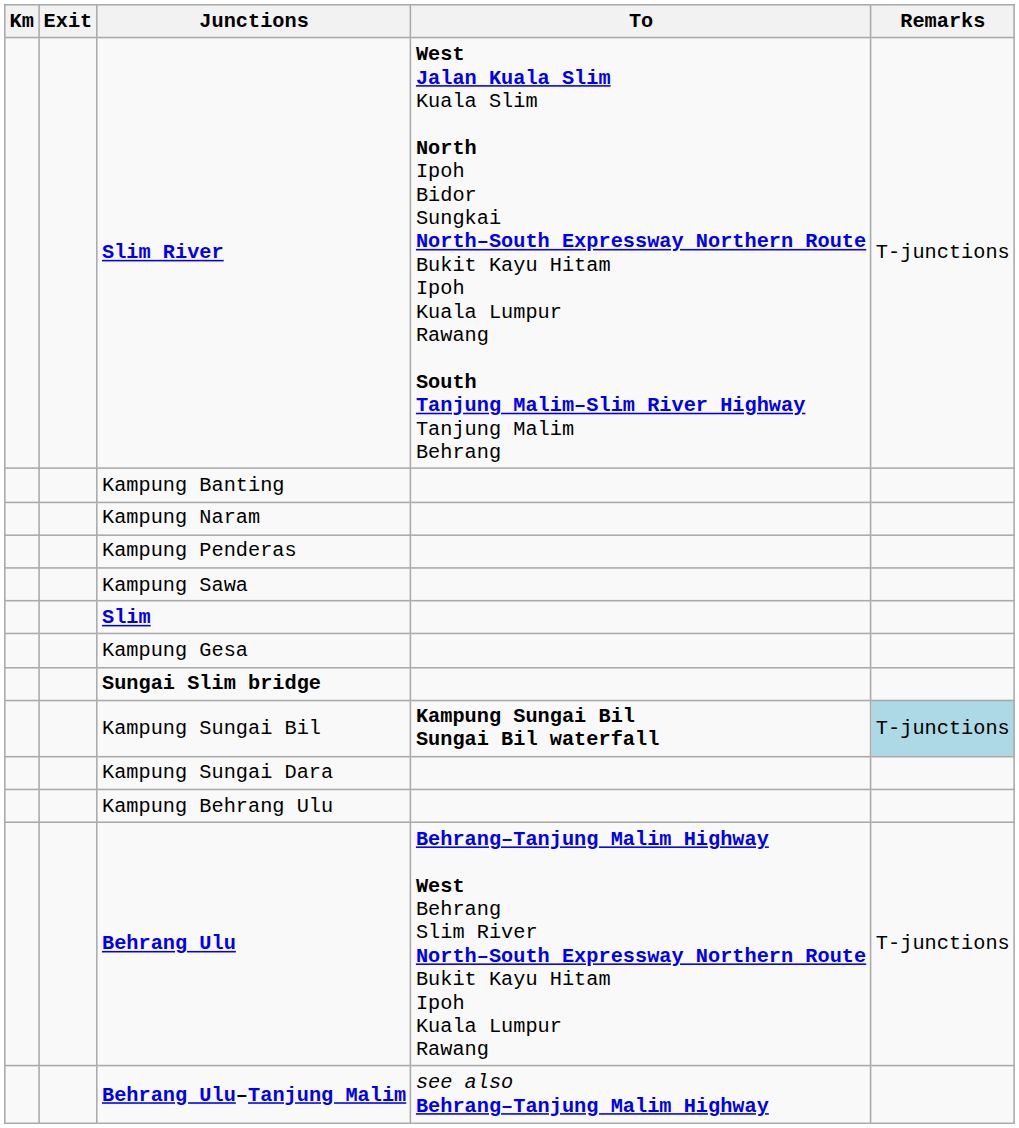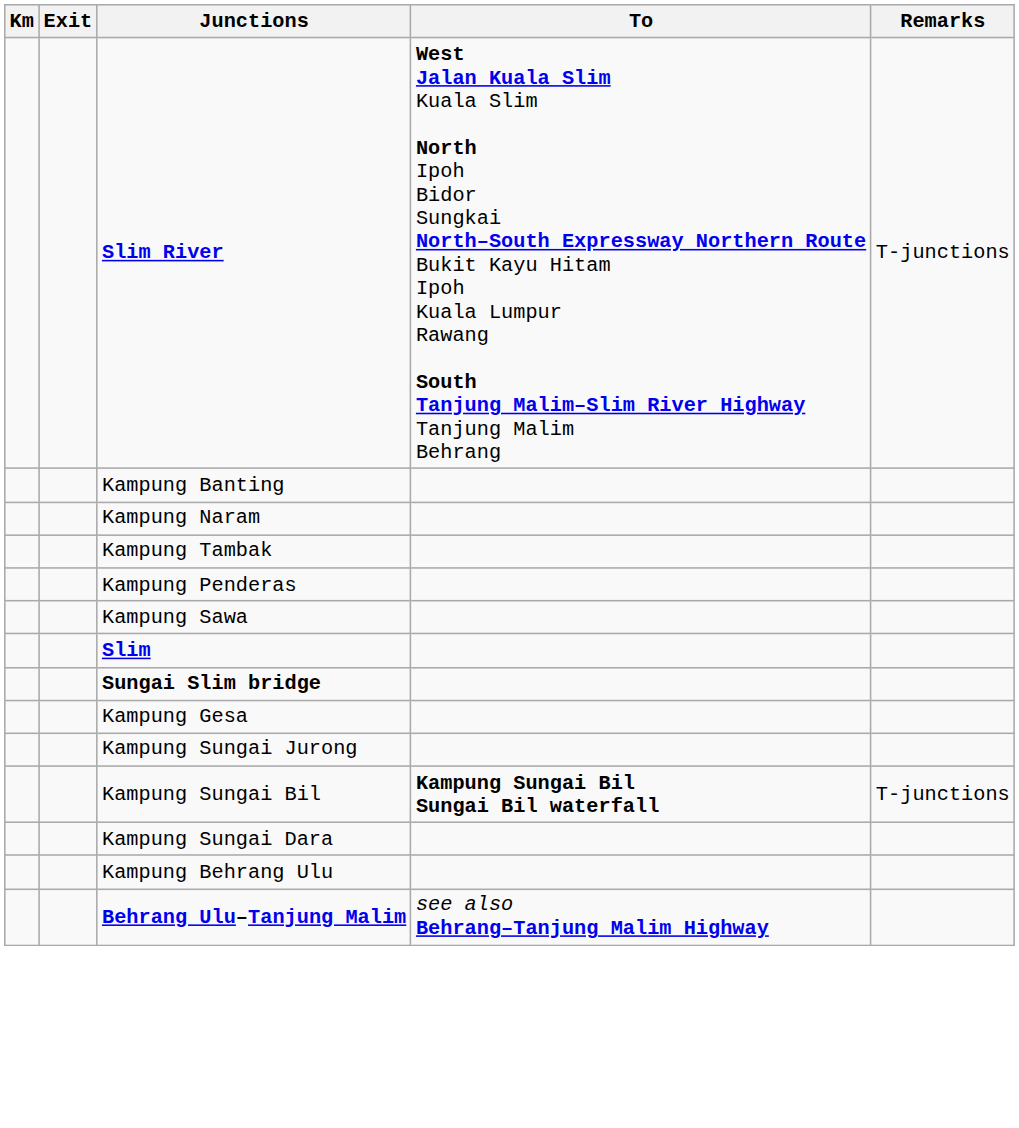 <table class="wikitable">
 <tr>
 <th>Km</th>
 <th>Exit</th>
 <th>Junctions</th>
 <th>To</th>
 <th>Remarks</th>
 </tr>
 <tr>
 <td></td>
 <td></td>
 <td><strong><a href='#'>Slim River</a></strong></td>
 <td><strong>West</strong><br> <strong><a href='#'>Jalan Kuala Slim</a></strong><br>Kuala Slim<br><br><strong>North</strong><br> Ipoh<br> Bidor<br> Sungkai<br>  <strong><a href='#'>North–South Expressway Northern Route</a></strong><br>Bukit Kayu Hitam<br>Ipoh<br>Kuala Lumpur<br>Rawang<br><br><strong>South</strong><br> <strong><a href='#'>Tanjung Malim–Slim River Highway</a></strong><br> Tanjung Malim<br> Behrang</td>
 <td>T-junctions</td>
 </tr>
 <tr>
 <td></td>
 <td></td>
 <td>Kampung Banting</td>
 <td></td>
 <td></td>
 </tr>
 <tr>
 <td></td>
 <td></td>
 <td>Kampung Naram</td>
 <td></td>
 <td></td>
 </tr>
 <tr>
 <td></td>
 <td></td>
+<td>Kampung Tambak</td>
+<td></td>
+<td></td>
+</tr>
+<tr>
+<td></td>
+<td></td>
 <td>Kampung Penderas</td>
 <td></td>
 <td></td>
 </tr>
 <tr>
 <td></td>
 <td></td>
 <td>Kampung Sawa</td>
 <td></td>
 <td></td>
 </tr>
 <tr>
 <td></td>
 <td></td>
 <td><strong><a href='#'>Slim</a></strong></td>
 <td></td>
 <td></td>
 </tr>
 <tr>
 <td></td>
 <td></td>
+<td><strong>Sungai Slim bridge</strong></td>
+<td></td>
+<td></td>
+</tr>
+<tr>
+<td></td>
+<td></td>
 <td>Kampung Gesa</td>
 <td></td>
 <td></td>
 </tr>
 <tr>
 <td></td>
 <td></td>
-<td><strong>Sungai Slim bridge</strong></td>
+<td>Kampung Sungai Jurong</td>
 <td></td>
 <td></td>
 </tr>
 <tr>
 <td></td>
 <td></td>
 <td>Kampung Sungai Bil</td>
 <td><strong>Kampung Sungai Bil<br>Sungai Bil waterfall <br> </strong></td>
-<td style="background: lightblue;">T-junctions</td>
+<td>T-junctions</td>
 </tr>
 <tr>
 <td></td>
 <td></td>
 <td>Kampung Sungai Dara</td>
 <td></td>
 <td></td>
 </tr>
 <tr>
 <td></td>
 <td></td>
 <td>Kampung Behrang Ulu</td>
 <td></td>
 <td></td>
 </tr>
 <tr>
 <td></td>
 <td></td>
-<td><strong><a href='#'>Behrang Ulu</a></strong></td>
-<td> <strong><a href='#'>Behrang–Tanjung Malim Highway</a></strong><br><br><strong>West</strong><br> Behrang<br> Slim River<br>  <strong><a href='#'>North–South Expressway Northern Route</a></strong><br>Bukit Kayu Hitam<br>Ipoh<br>Kuala Lumpur<br>Rawang</td>
-<td>T-junctions</td>
-</tr>
-<tr>
-<td></td>
-<td></td>
 <td><strong><a href='#'>Behrang Ulu</a>–<a href='#'>Tanjung Malim</a></strong></td>
 <td><em>see also</em><br> <strong><a href='#'>Behrang–Tanjung Malim Highway</a></strong></td>
 <td></td>
 </tr>
 </table>
